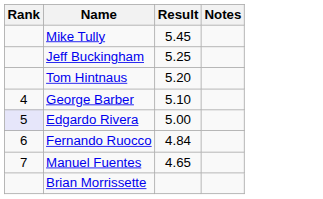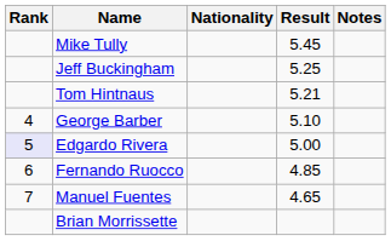 <table class="wikitable sortable" style="text-align:center">
 <tr>
 <th>Rank</th>
 <th>Name</th>
+<th>Nationality</th>
 <th>Result</th>
 <th>Notes</th>
 </tr>
 <tr>
 <td></td>
 <td align=left><a href='#'>Mike Tully</a></td>
+<td align=left></td>
 <td>5.45</td>
 <td></td>
 </tr>
 <tr>
 <td></td>
 <td align=left><a href='#'>Jeff Buckingham</a></td>
+<td align=left></td>
 <td>5.25</td>
 <td></td>
 </tr>
 <tr>
 <td></td>
 <td align=left><a href='#'>Tom Hintnaus</a></td>
-<td>5.20</td>
+<td align=left></td>
+<td>5.21</td>
 <td></td>
 </tr>
 <tr>
 <td>4</td>
 <td align=left><a href='#'>George Barber</a></td>
+<td align=left></td>
 <td>5.10</td>
 <td></td>
 </tr>
 <tr>
 <td style="background: lavender;">5</td>
 <td align=left><a href='#'>Edgardo Rivera</a></td>
+<td align=left></td>
 <td>5.00</td>
 <td></td>
 </tr>
 <tr>
 <td>6</td>
 <td align=left><a href='#'>Fernando Ruocco</a></td>
-<td>4.84</td>
+<td align=left></td>
+<td>4.85</td>
 <td></td>
 </tr>
 <tr>
 <td>7</td>
 <td align=left><a href='#'>Manuel Fuentes</a></td>
+<td align=left></td>
 <td>4.65</td>
 <td></td>
 </tr>
 <tr>
 <td></td>
 <td align=left><a href='#'>Brian Morrissette</a></td>
+<td align=left></td>
 <td></td>
 <td></td>
 </tr>
 </table>
